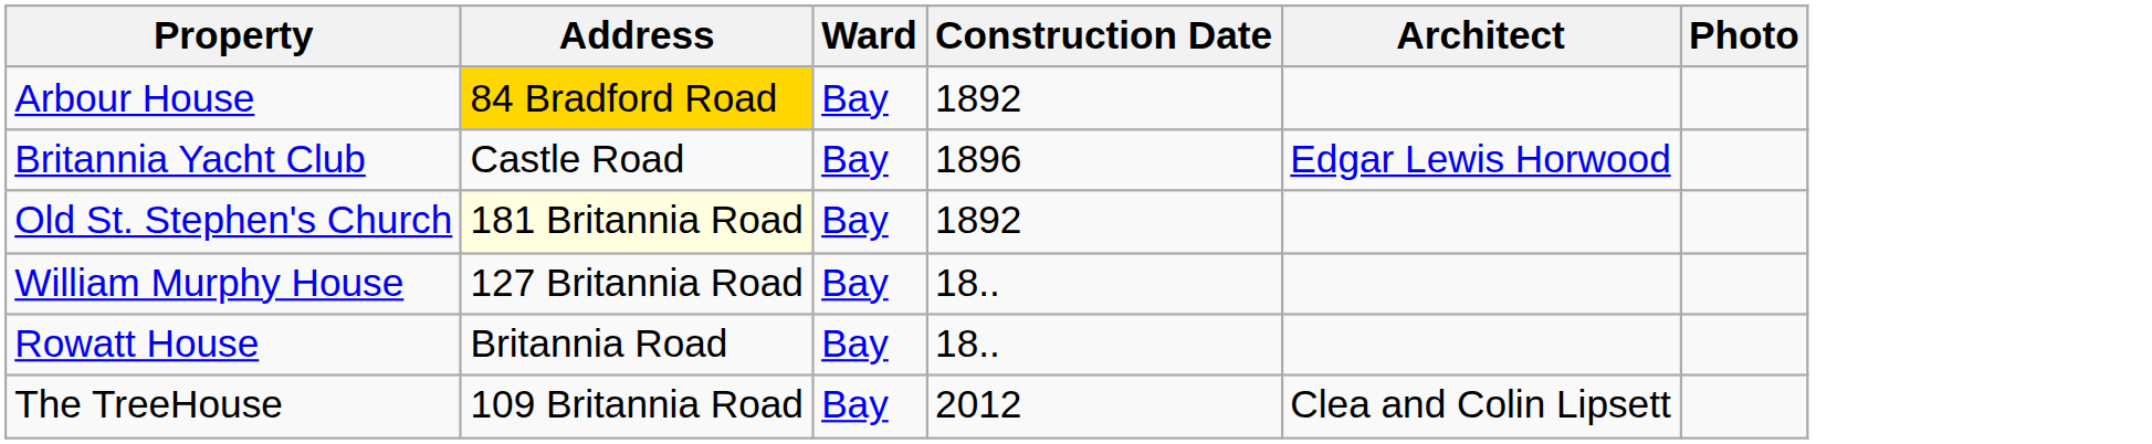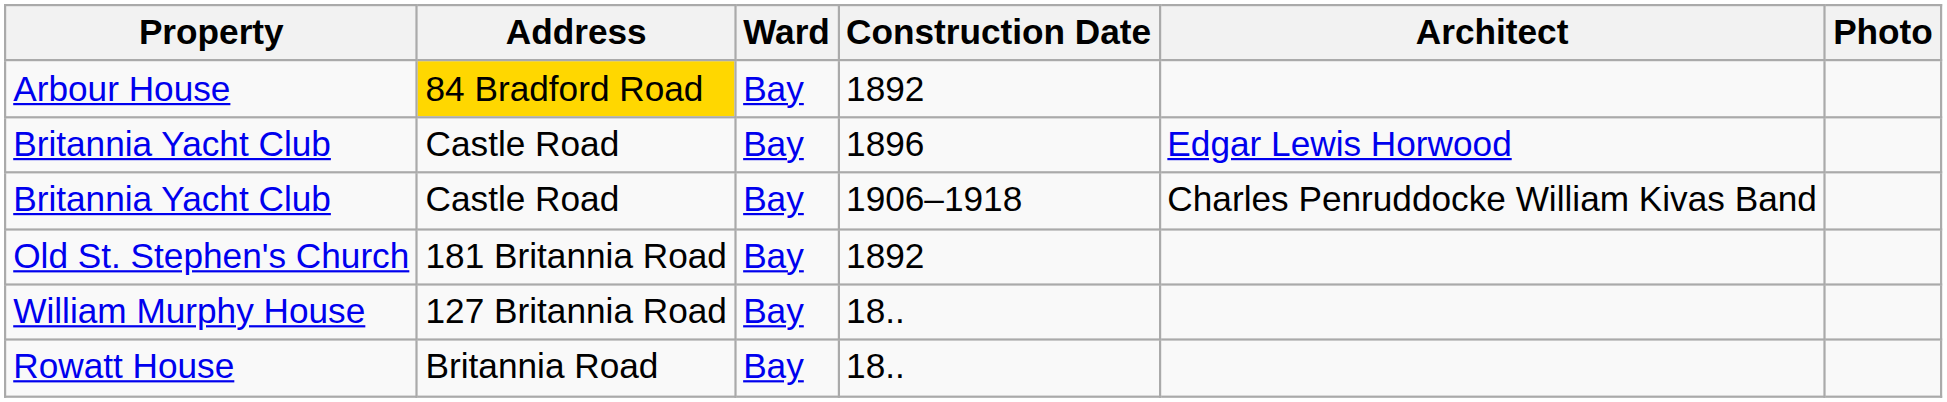 <table class="wikitable sortable">
 <tr>
 <th>Property</th>
 <th>Address</th>
 <th>Ward</th>
 <th>Construction Date</th>
 <th>Architect</th>
 <th>Photo</th>
 </tr>
 <tr>
 <td><a href='#'>Arbour House</a></td>
 <td style="background: gold;">84 Bradford Road</td>
 <td><a href='#'>Bay</a></td>
 <td>1892</td>
 <td></td>
 <td></td>
 </tr>
 <tr>
 <td><a href='#'>Britannia Yacht Club</a></td>
 <td>Castle Road</td>
 <td><a href='#'>Bay</a></td>
 <td>1896</td>
 <td><a href='#'>Edgar Lewis Horwood</a></td>
 <td></td>
 </tr>
 <tr>
+<td><a href='#'>Britannia Yacht Club</a></td>
+<td>Castle Road</td>
+<td><a href='#'>Bay</a></td>
+<td>1906–1918</td>
+<td>Charles Penruddocke William Kivas Band</td>
+<td></td>
+</tr>
+<tr>
 <td><a href='#'>Old St. Stephen's Church</a></td>
-<td style="background: lightyellow;">181 Britannia Road</td>
+<td>181 Britannia Road</td>
 <td><a href='#'>Bay</a></td>
 <td>1892</td>
 <td></td>
 <td></td>
 </tr>
 <tr>
 <td><a href='#'>William Murphy House</a></td>
 <td>127 Britannia Road</td>
 <td><a href='#'>Bay</a></td>
 <td>18..</td>
 <td></td>
 <td></td>
 </tr>
 <tr>
 <td><a href='#'>Rowatt House</a></td>
 <td>Britannia Road</td>
 <td><a href='#'>Bay</a></td>
 <td>18..</td>
 <td></td>
 <td></td>
 </tr>
-<tr>
-<td>The TreeHouse</td>
-<td>109 Britannia Road</td>
-<td><a href='#'>Bay</a></td>
-<td>2012</td>
-<td>Clea and Colin Lipsett</td>
-<td></td>
-</tr>
 </table>
